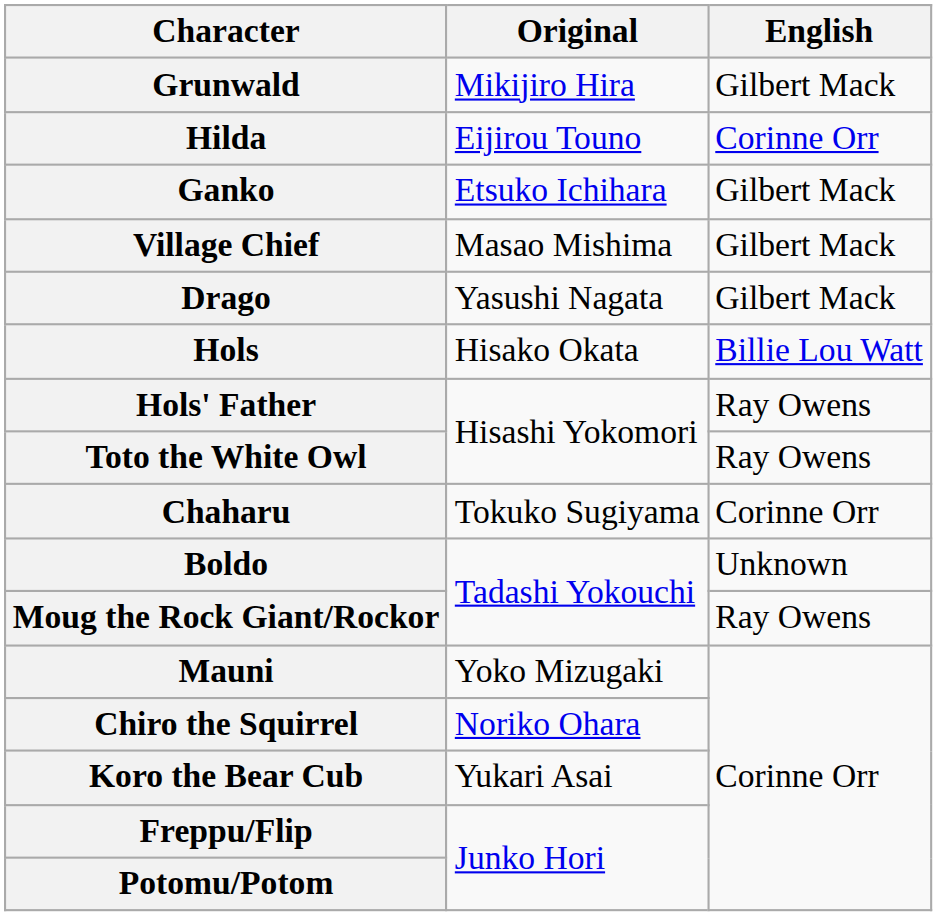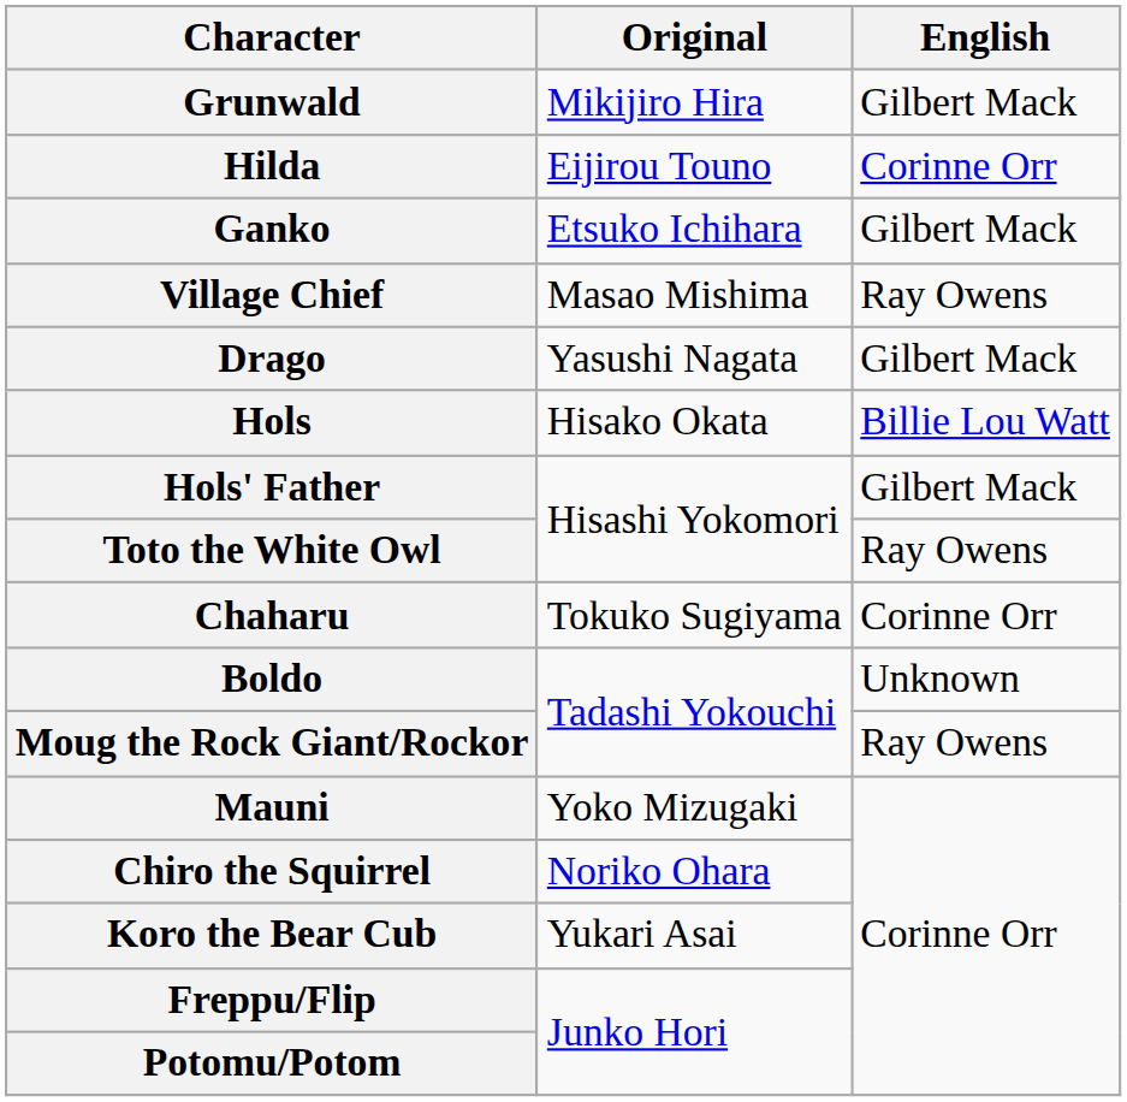 <table class="wikitable">
 <tr>
 <th>Character</th>
 <th>Original</th>
 <th>English</th>
 </tr>
 <tr>
 <th>Grunwald</th>
 <td><a href='#'>Mikijiro Hira</a></td>
 <td>Gilbert Mack</td>
 </tr>
 <tr>
 <th>Hilda</th>
 <td><a href='#'>Eijirou Touno</a></td>
 <td><a href='#'>Corinne Orr</a></td>
 </tr>
 <tr>
 <th>Ganko</th>
 <td><a href='#'>Etsuko Ichihara</a></td>
 <td>Gilbert Mack</td>
 </tr>
 <tr>
 <th>Village Chief</th>
 <td>Masao Mishima</td>
-<td>Gilbert Mack</td>
+<td>Ray Owens</td>
 </tr>
 <tr>
 <th>Drago</th>
 <td>Yasushi Nagata</td>
 <td>Gilbert Mack</td>
 </tr>
 <tr>
 <th>Hols</th>
 <td>Hisako Okata</td>
 <td><a href='#'>Billie Lou Watt</a></td>
 </tr>
 <tr>
 <th>Hols' Father</th>
 <td rowspan="2">Hisashi Yokomori</td>
-<td>Ray Owens</td>
+<td>Gilbert Mack</td>
 </tr>
 <tr>
 <th>Toto the White Owl</th>
 <td>Ray Owens</td>
 </tr>
 <tr>
 <th>Chaharu</th>
 <td>Tokuko Sugiyama</td>
 <td>Corinne Orr</td>
 </tr>
 <tr>
 <th>Boldo</th>
 <td rowspan="2"><a href='#'>Tadashi Yokouchi</a></td>
 <td>Unknown</td>
 </tr>
 <tr>
 <th>Moug the Rock Giant/Rockor</th>
 <td>Ray Owens</td>
 </tr>
 <tr>
 <th>Mauni</th>
 <td>Yoko Mizugaki</td>
 <td rowspan="5">Corinne Orr</td>
 </tr>
 <tr>
 <th>Chiro the Squirrel</th>
 <td><a href='#'>Noriko Ohara</a></td>
 </tr>
 <tr>
 <th>Koro the Bear Cub</th>
 <td>Yukari Asai</td>
 </tr>
 <tr>
 <th>Freppu/Flip</th>
 <td rowspan="2"><a href='#'>Junko Hori</a></td>
 </tr>
 <tr>
 <th>Potomu/Potom</th>
 </tr>
 </table>
